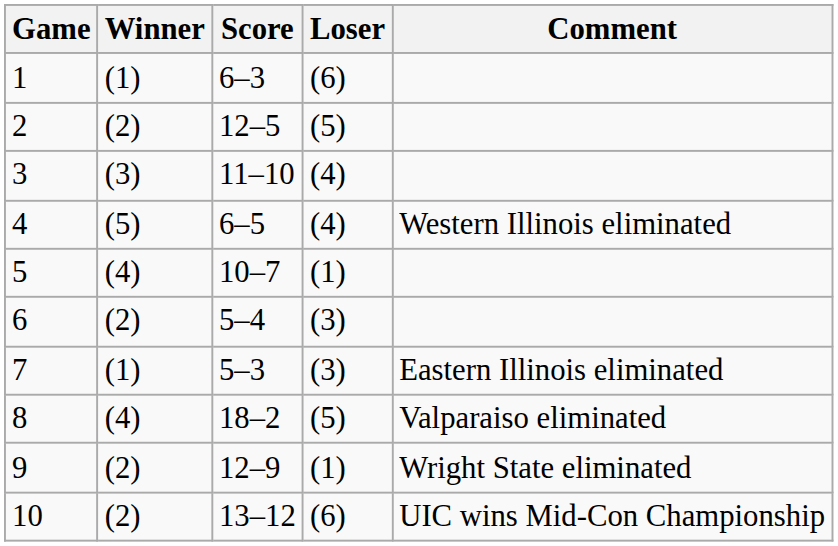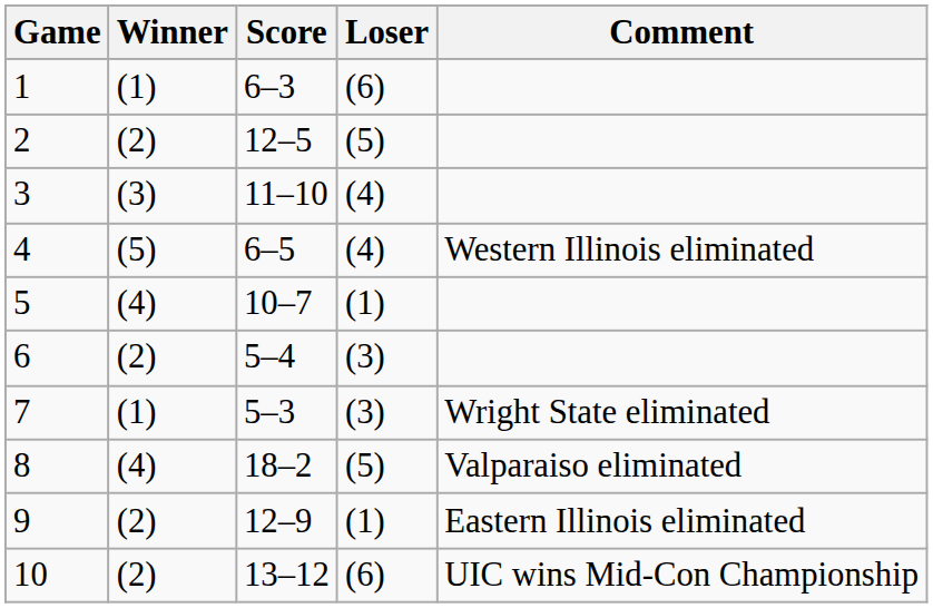 <table class=wikitable>
 <tr>
 <th>Game</th>
 <th>Winner</th>
 <th>Score</th>
 <th>Loser</th>
 <th>Comment</th>
 </tr>
 <tr>
 <td>1</td>
 <td>(1) </td>
 <td>6–3</td>
 <td>(6) </td>
 <td></td>
 </tr>
 <tr>
 <td>2</td>
 <td>(2) </td>
 <td>12–5</td>
 <td>(5) </td>
 <td></td>
 </tr>
 <tr>
 <td>3</td>
 <td>(3) </td>
 <td>11–10</td>
 <td>(4) </td>
 <td></td>
 </tr>
 <tr>
 <td>4</td>
 <td>(5) </td>
 <td>6–5</td>
 <td>(4) </td>
 <td>Western Illinois eliminated</td>
 </tr>
 <tr>
 <td>5</td>
 <td>(4) </td>
 <td>10–7</td>
 <td>(1) </td>
 <td></td>
 </tr>
 <tr>
 <td>6</td>
 <td>(2) </td>
 <td>5–4</td>
 <td>(3) </td>
 <td></td>
 </tr>
 <tr>
 <td>7</td>
 <td>(1) </td>
 <td>5–3</td>
 <td>(3) </td>
-<td>Eastern Illinois eliminated</td>
+<td>Wright State eliminated</td>
 </tr>
 <tr>
 <td>8</td>
 <td>(4) </td>
 <td>18–2</td>
 <td>(5) </td>
 <td>Valparaiso eliminated</td>
 </tr>
 <tr>
 <td>9</td>
 <td>(2) </td>
 <td>12–9</td>
 <td>(1) </td>
-<td>Wright State eliminated</td>
+<td>Eastern Illinois eliminated</td>
 </tr>
 <tr>
 <td>10</td>
 <td>(2) </td>
 <td>13–12</td>
 <td>(6) </td>
 <td>UIC wins Mid-Con Championship</td>
 </tr>
 </table>
